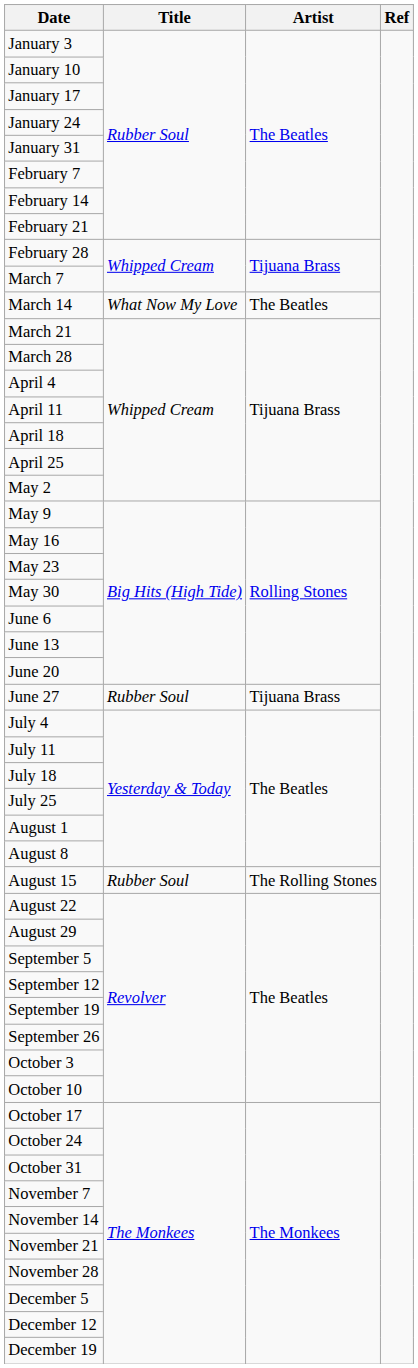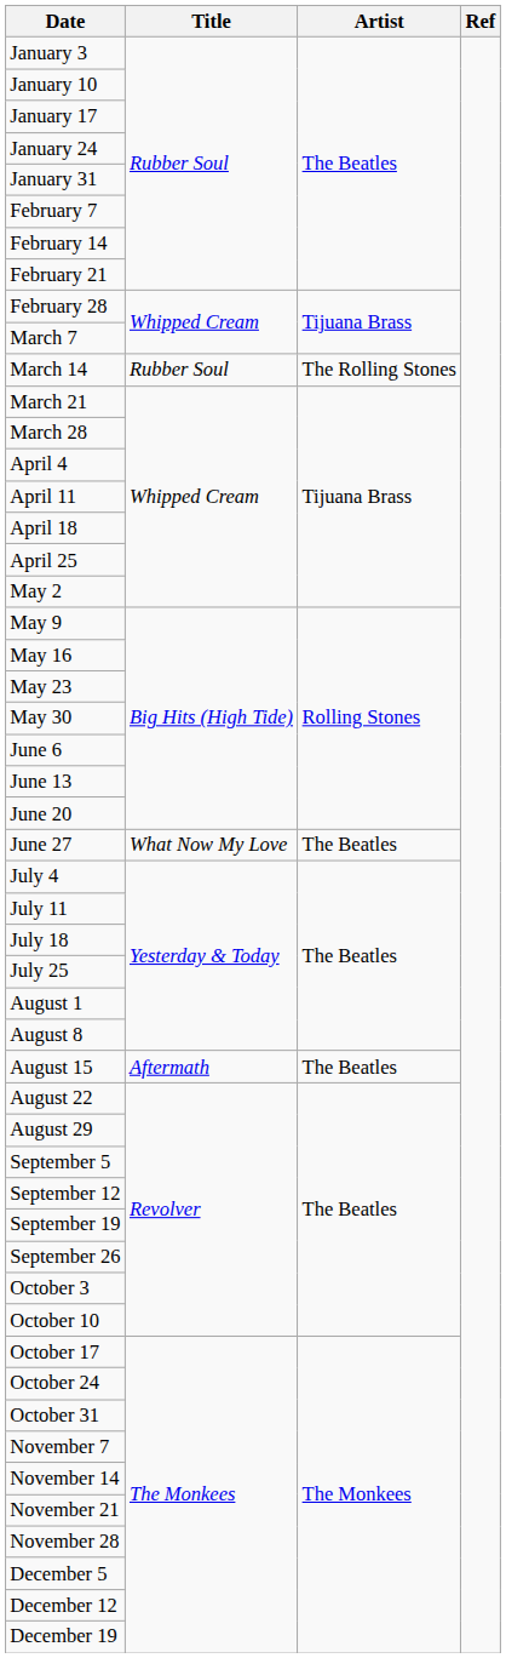 <table class="wikitable sortable">
 <tr>
 <th>Date</th>
 <th>Title</th>
 <th>Artist</th>
 <th>Ref</th>
 </tr>
 <tr>
 <td>January 3</td>
 <td rowspan="8"><em><a href='#'>Rubber Soul</a></em></td>
 <td rowspan="8"><a href='#'>The Beatles</a></td>
 <td rowspan="51"></td>
 </tr>
 <tr>
 <td>January 10</td>
 </tr>
 <tr>
 <td>January 17</td>
 </tr>
 <tr>
 <td>January 24</td>
 </tr>
 <tr>
 <td>January 31</td>
 </tr>
 <tr>
 <td>February 7</td>
 </tr>
 <tr>
 <td>February 14</td>
 </tr>
 <tr>
 <td>February 21</td>
 </tr>
 <tr>
 <td>February 28</td>
 <td rowspan="2"><a href='#'><em>Whipped Cream</em></a></td>
 <td rowspan="2"><a href='#'>Tijuana Brass</a></td>
 </tr>
 <tr>
 <td>March 7</td>
 </tr>
 <tr>
 <td>March 14</td>
-<td><em>What Now My Love</em></td>
-<td>The Beatles</td>
+<td><em>Rubber Soul</em></td>
+<td>The Rolling Stones</td>
 </tr>
 <tr>
 <td>March 21</td>
 <td rowspan="7"><em>Whipped Cream</em></td>
 <td rowspan="7">Tijuana Brass</td>
 </tr>
 <tr>
 <td>March 28</td>
 </tr>
 <tr>
 <td>April 4</td>
 </tr>
 <tr>
 <td>April 11</td>
 </tr>
 <tr>
 <td>April 18</td>
 </tr>
 <tr>
 <td>April 25</td>
 </tr>
 <tr>
 <td>May 2</td>
 </tr>
 <tr>
 <td>May 9</td>
 <td rowspan="7"><a href='#'><em>Big Hits (High Tide)</em></a></td>
 <td rowspan="7"><a href='#'>Rolling Stones</a></td>
 </tr>
 <tr>
 <td>May 16</td>
 </tr>
 <tr>
 <td>May 23</td>
 </tr>
 <tr>
 <td>May 30</td>
 </tr>
 <tr>
 <td>June 6</td>
 </tr>
 <tr>
 <td>June 13</td>
 </tr>
 <tr>
 <td>June 20</td>
 </tr>
 <tr>
 <td>June 27</td>
-<td><em>Rubber Soul</em></td>
-<td>Tijuana Brass</td>
+<td><em>What Now My Love</em></td>
+<td>The Beatles</td>
 </tr>
 <tr>
 <td>July 4</td>
 <td rowspan="6"><a href='#'><em>Yesterday & Today</em></a></td>
 <td rowspan="6">The Beatles</td>
 </tr>
 <tr>
 <td>July 11</td>
 </tr>
 <tr>
 <td>July 18</td>
 </tr>
 <tr>
 <td>July 25</td>
 </tr>
 <tr>
 <td>August 1</td>
 </tr>
 <tr>
 <td>August 8</td>
 </tr>
 <tr>
 <td>August 15</td>
-<td><em>Rubber Soul</em></td>
-<td>The Rolling Stones</td>
+<td><a href='#'><em>Aftermath</em></a></td>
+<td>The Beatles</td>
 </tr>
 <tr>
 <td>August 22</td>
 <td rowspan="8"><a href='#'><em>Revolver</em></a></td>
 <td rowspan="8">The Beatles</td>
 </tr>
 <tr>
 <td>August 29</td>
 </tr>
 <tr>
 <td>September 5</td>
 </tr>
 <tr>
 <td>September 12</td>
 </tr>
 <tr>
 <td>September 19</td>
 </tr>
 <tr>
 <td>September 26</td>
 </tr>
 <tr>
 <td>October 3</td>
 </tr>
 <tr>
 <td>October 10</td>
 </tr>
 <tr>
 <td>October 17</td>
 <td rowspan="10"><a href='#'><em>The Monkees</em></a></td>
 <td rowspan="10"><a href='#'>The Monkees</a></td>
 </tr>
 <tr>
 <td>October 24</td>
 </tr>
 <tr>
 <td>October 31</td>
 </tr>
 <tr>
 <td>November 7</td>
 </tr>
 <tr>
 <td>November 14</td>
 </tr>
 <tr>
 <td>November 21</td>
 </tr>
 <tr>
 <td>November 28</td>
 </tr>
 <tr>
 <td>December 5</td>
 </tr>
 <tr>
 <td>December 12</td>
 </tr>
 <tr>
 <td>December 19</td>
 </tr>
 </table>
